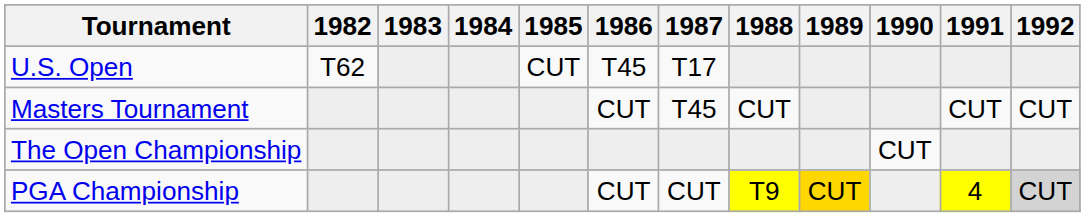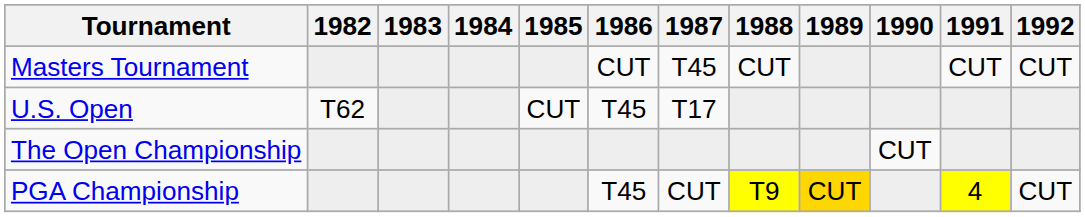 <table class="wikitable" style="font-size:95%;text-align:center;">
 <tr>
 <th>Tournament</th>
 <th>1982</th>
 <th>1983</th>
 <th>1984</th>
 <th>1985</th>
 <th>1986</th>
 <th>1987</th>
 <th>1988</th>
 <th>1989</th>
 <th>1990</th>
 <th>1991</th>
 <th>1992</th>
 </tr>
 <tr>
+<td align=left><a href='#'>Masters Tournament</a></td>
+<td style="background:#eeeeee;"></td>
+<td style="background:#eeeeee;"></td>
+<td style="background:#eeeeee;"></td>
+<td style="background:#eeeeee;"></td>
+<td>CUT</td>
+<td>T45</td>
+<td>CUT</td>
+<td style="background:#eeeeee;"></td>
+<td style="background:#eeeeee;"></td>
+<td>CUT</td>
+<td>CUT</td>
+</tr>
+<tr>
 <td align=left><a href='#'>U.S. Open</a></td>
 <td>T62</td>
 <td style="background:#eeeeee;"></td>
 <td style="background:#eeeeee;"></td>
 <td>CUT</td>
 <td>T45</td>
 <td>T17</td>
 <td style="background:#eeeeee;"></td>
 <td style="background:#eeeeee;"></td>
 <td style="background:#eeeeee;"></td>
 <td style="background:#eeeeee;"></td>
 <td style="background:#eeeeee;"></td>
-</tr>
-<tr>
-<td align=left><a href='#'>Masters Tournament</a></td>
-<td style="background:#eeeeee;"></td>
-<td style="background:#eeeeee;"></td>
-<td style="background:#eeeeee;"></td>
-<td style="background:#eeeeee;"></td>
-<td>CUT</td>
-<td>T45</td>
-<td>CUT</td>
-<td style="background:#eeeeee;"></td>
-<td style="background:#eeeeee;"></td>
-<td>CUT</td>
-<td>CUT</td>
 </tr>
 <tr>
 <td align=left><a href='#'>The Open Championship</a></td>
 <td style="background:#eeeeee;"></td>
 <td style="background:#eeeeee;"></td>
 <td style="background:#eeeeee;"></td>
 <td style="background:#eeeeee;"></td>
 <td style="background:#eeeeee;"></td>
 <td style="background:#eeeeee;"></td>
 <td style="background:#eeeeee;"></td>
 <td style="background:#eeeeee;"></td>
 <td>CUT</td>
 <td style="background:#eeeeee;"></td>
 <td style="background:#eeeeee;"></td>
 </tr>
 <tr>
 <td align=left><a href='#'>PGA Championship</a></td>
 <td style="background:#eeeeee;"></td>
 <td style="background:#eeeeee;"></td>
 <td style="background:#eeeeee;"></td>
 <td style="background:#eeeeee;"></td>
-<td>CUT</td>
+<td>T45</td>
 <td>CUT</td>
 <td style="background:yellow;">T9</td>
 <td style="background: gold;">CUT</td>
 <td style="background:#eeeeee;"></td>
 <td style="background:yellow;">4</td>
-<td style="background: lightgrey;">CUT</td>
+<td>CUT</td>
 </tr>
 </table>
